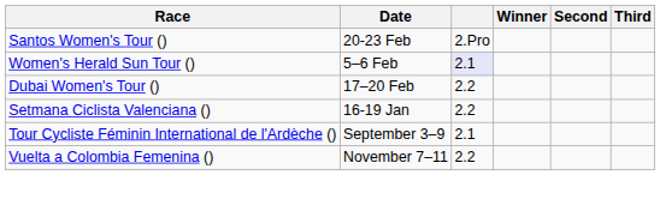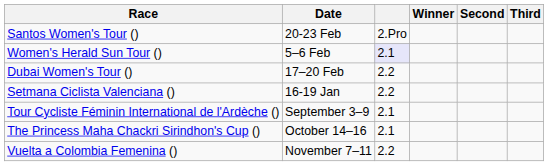 <table class="wikitable sortable">
 <tr>
 <th>Race</th>
 <th>Date</th>
 <th></th>
 <th>Winner</th>
 <th>Second</th>
 <th>Third</th>
 </tr>
 <tr>
 <td> <a href='#'>Santos Women's Tour</a> ()</td>
 <td>20-23 Feb</td>
 <td>2.Pro</td>
 <td></td>
 <td></td>
 <td></td>
 </tr>
 <tr>
 <td> <a href='#'>Women's Herald Sun Tour</a> ()</td>
 <td>5–6 Feb</td>
 <td style="background: lavender;">2.1</td>
 <td></td>
 <td></td>
 <td></td>
 </tr>
 <tr>
 <td> <a href='#'>Dubai Women's Tour</a> ()</td>
 <td>17–20 Feb</td>
 <td>2.2</td>
 <td></td>
 <td></td>
 <td></td>
 </tr>
 <tr>
 <td> <a href='#'>Setmana Ciclista Valenciana</a> ()</td>
 <td>16-19 Jan</td>
 <td>2.2</td>
 <td></td>
 <td></td>
 <td></td>
 </tr>
 <tr>
 <td> <a href='#'>Tour Cycliste Féminin International de l'Ardèche</a> ()</td>
 <td>September 3–9</td>
 <td>2.1</td>
 <td></td>
 <td></td>
 <td></td>
 </tr>
 <tr>
+<td> <a href='#'>The Princess Maha Chackri Sirindhon's Cup</a> ()</td>
+<td>October 14–16</td>
+<td>2.1</td>
+<td></td>
+<td></td>
+<td></td>
+</tr>
+<tr>
 <td> <a href='#'>Vuelta a Colombia Femenina</a> ()</td>
 <td>November 7–11</td>
 <td>2.2</td>
 <td></td>
 <td></td>
 <td></td>
 </tr>
 </table>
